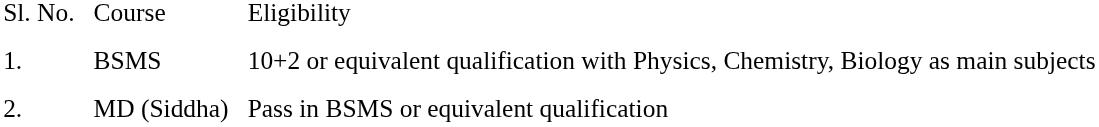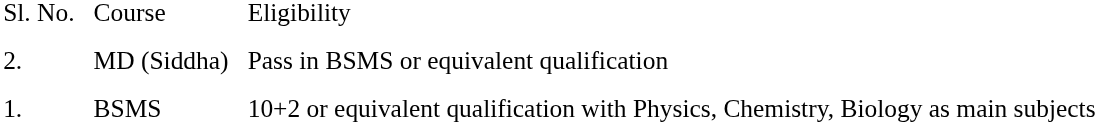 <table cellpadding=5>
 <tr>
 <td>Sl. No.</td>
 <td>Course</td>
 <td>Eligibility</td>
 <td></td>
 </tr>
 <tr>
+<td>2.</td>
+<td>MD (Siddha)</td>
+<td>Pass in BSMS or equivalent qualification</td>
+<td></td>
+</tr>
+<tr>
 <td>1.</td>
 <td>BSMS</td>
 <td>10+2 or equivalent qualification with Physics, Chemistry, Biology as main subjects</td>
 <td></td>
 </tr>
-<tr>
-<td>2.</td>
-<td>MD (Siddha)</td>
-<td>Pass in BSMS or equivalent qualification</td>
-<td></td>
-</tr>
 </table>
